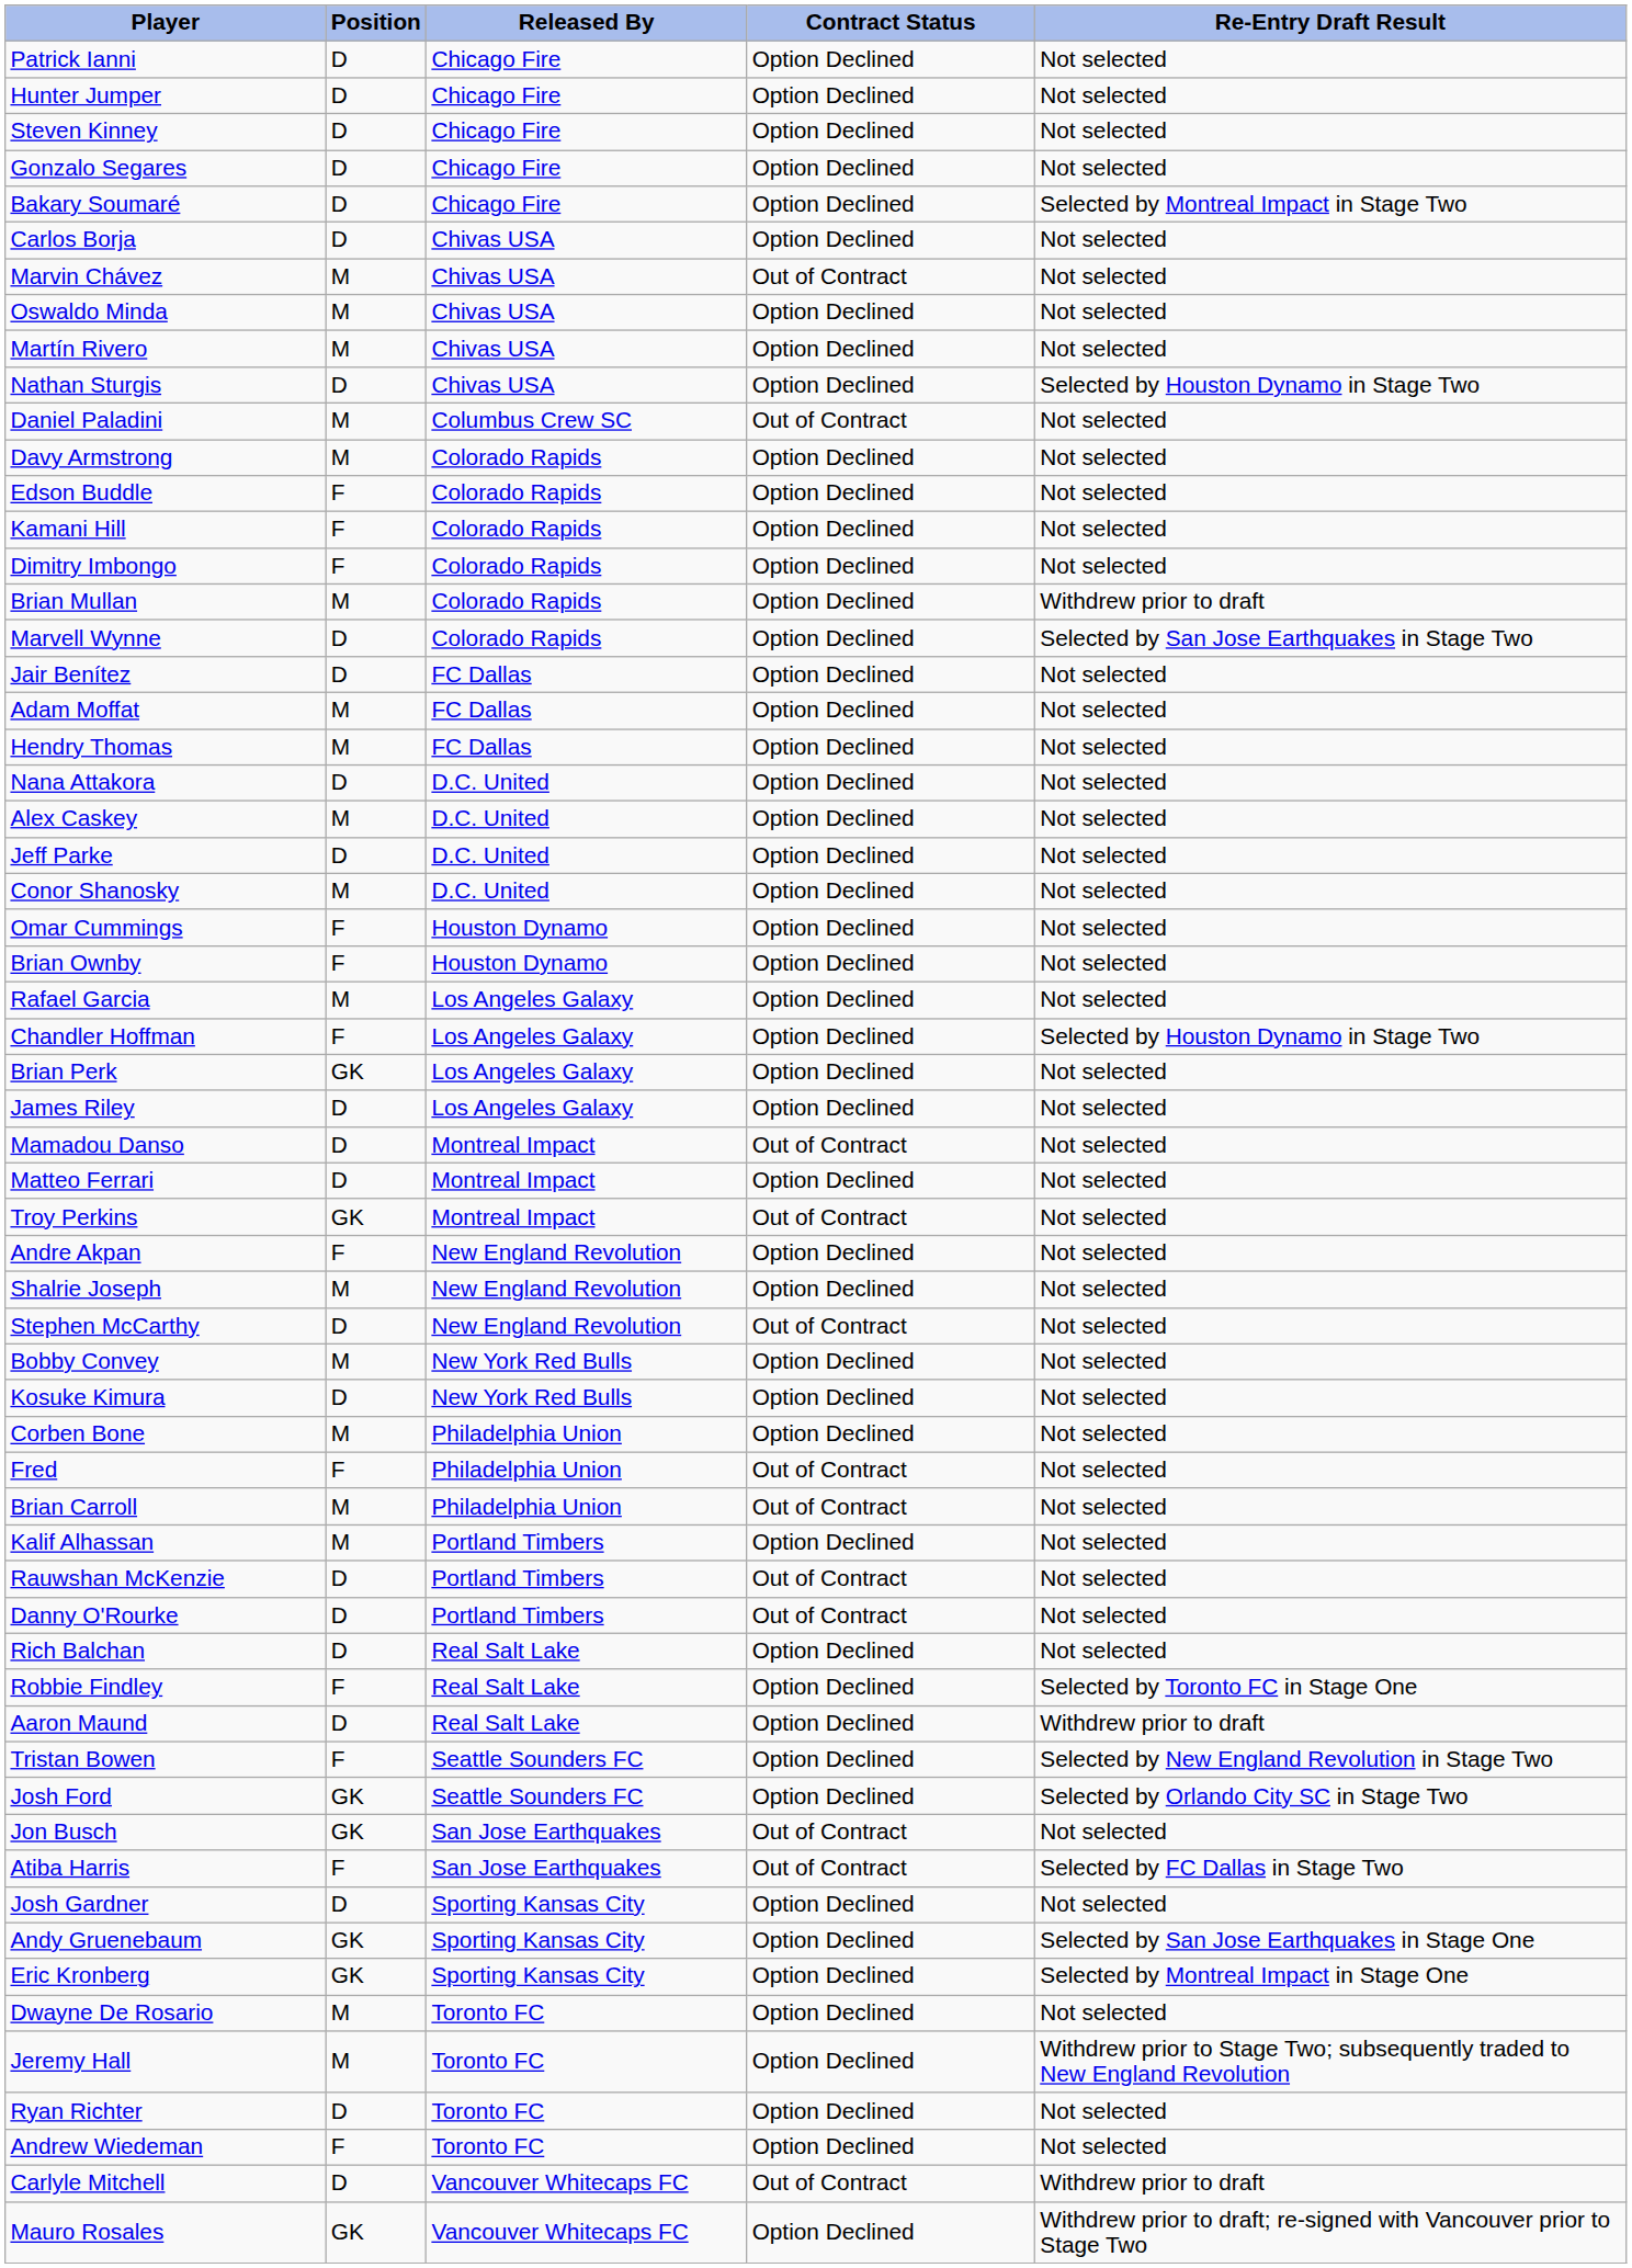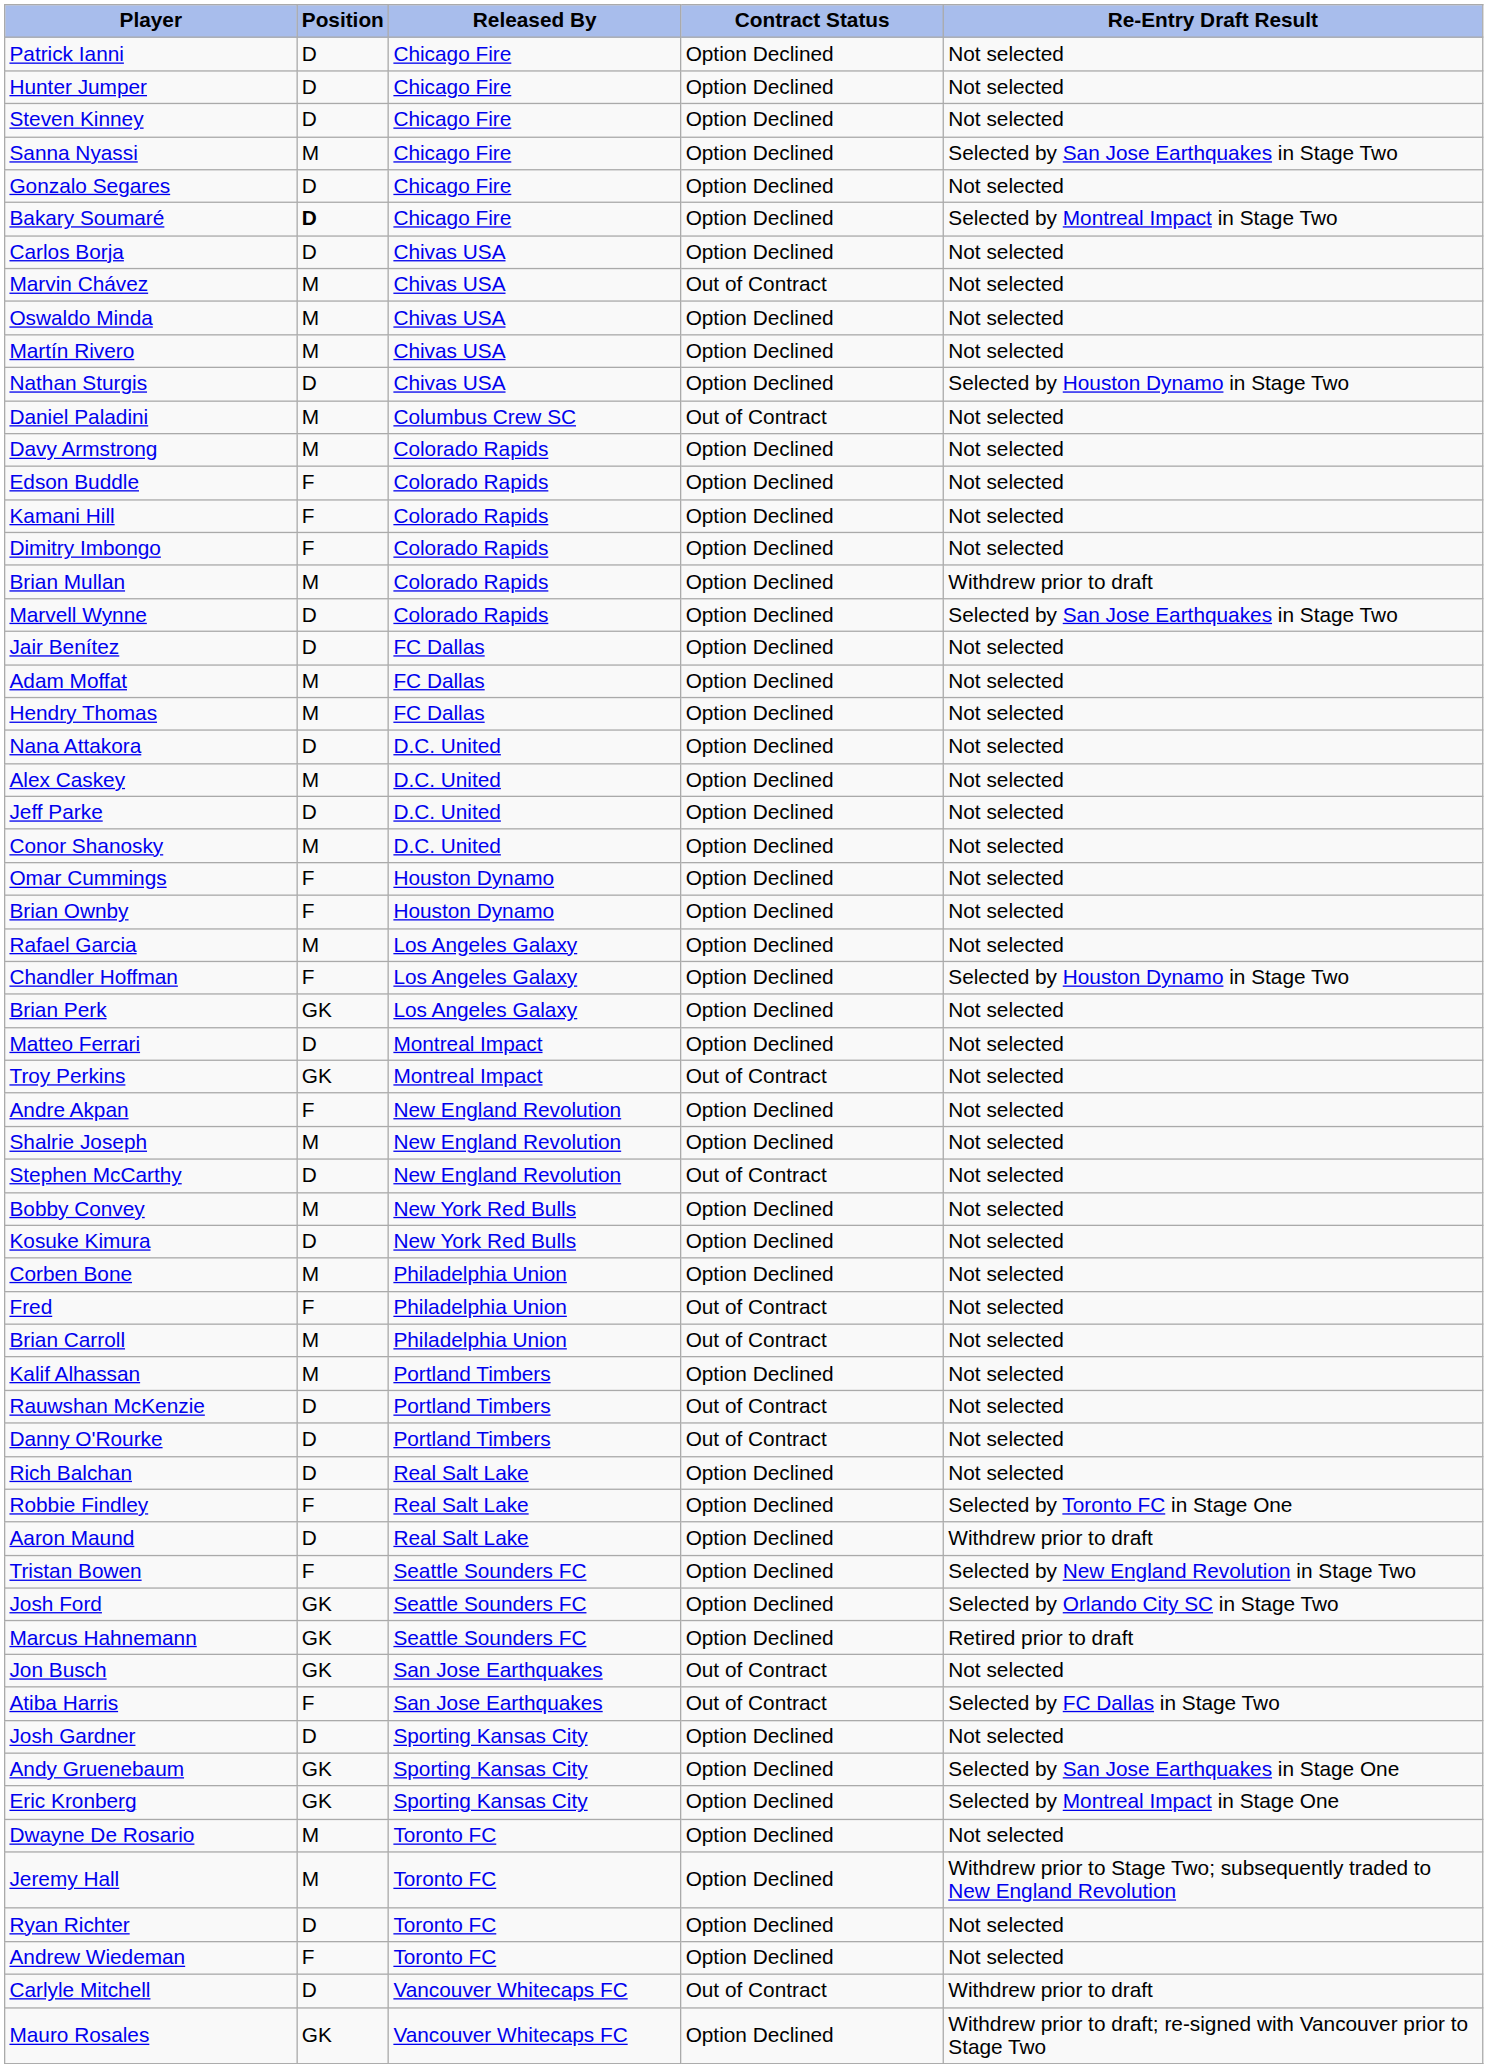 <table class="wikitable sortable" style="width:90%">
 <tr>
 <th style="background:#A8BDEC;" width=20%>Player</th>
 <th width=5% style="background:#A8BDEC;">Position</th>
 <th width=20% style="background:#A8BDEC;">Released By</th>
 <th width=18% style="background:#A8BDEC;">Contract Status</th>
 <th width=40% style="background:#A8BDEC;">Re-Entry Draft Result</th>
 </tr>
 <tr>
 <td><a href='#'>Patrick Ianni</a></td>
 <td>D</td>
 <td><a href='#'>Chicago Fire</a></td>
 <td>Option Declined</td>
 <td>Not selected</td>
 </tr>
 <tr>
 <td><a href='#'>Hunter Jumper</a></td>
 <td>D</td>
 <td><a href='#'>Chicago Fire</a></td>
 <td>Option Declined</td>
 <td>Not selected</td>
 </tr>
 <tr>
 <td><a href='#'>Steven Kinney</a></td>
 <td>D</td>
 <td><a href='#'>Chicago Fire</a></td>
 <td>Option Declined</td>
 <td>Not selected</td>
 </tr>
 <tr>
+<td><a href='#'>Sanna Nyassi</a></td>
+<td>M</td>
+<td><a href='#'>Chicago Fire</a></td>
+<td>Option Declined</td>
+<td>Selected by <a href='#'>San Jose Earthquakes</a> in Stage Two</td>
+</tr>
+<tr>
 <td><a href='#'>Gonzalo Segares</a></td>
 <td>D</td>
 <td><a href='#'>Chicago Fire</a></td>
 <td>Option Declined</td>
 <td>Not selected</td>
 </tr>
 <tr>
 <td><a href='#'>Bakary Soumaré</a></td>
-<td>D</td>
+<td><strong>D</strong></td>
 <td><a href='#'>Chicago Fire</a></td>
 <td>Option Declined</td>
 <td>Selected by <a href='#'>Montreal Impact</a> in Stage Two</td>
 </tr>
 <tr>
 <td><a href='#'>Carlos Borja</a></td>
 <td>D</td>
 <td><a href='#'>Chivas USA</a></td>
 <td>Option Declined</td>
 <td>Not selected</td>
 </tr>
 <tr>
 <td><a href='#'>Marvin Chávez</a></td>
 <td>M</td>
 <td><a href='#'>Chivas USA</a></td>
 <td>Out of Contract</td>
 <td>Not selected</td>
 </tr>
 <tr>
 <td><a href='#'>Oswaldo Minda</a></td>
 <td>M</td>
 <td><a href='#'>Chivas USA</a></td>
 <td>Option Declined</td>
 <td>Not selected</td>
 </tr>
 <tr>
 <td><a href='#'>Martín Rivero</a></td>
 <td>M</td>
 <td><a href='#'>Chivas USA</a></td>
 <td>Option Declined</td>
 <td>Not selected</td>
 </tr>
 <tr>
 <td><a href='#'>Nathan Sturgis</a></td>
 <td>D</td>
 <td><a href='#'>Chivas USA</a></td>
 <td>Option Declined</td>
 <td>Selected by <a href='#'>Houston Dynamo</a> in Stage Two</td>
 </tr>
 <tr>
 <td><a href='#'>Daniel Paladini</a></td>
 <td>M</td>
 <td><a href='#'>Columbus Crew SC</a></td>
 <td>Out of Contract</td>
 <td>Not selected</td>
 </tr>
 <tr>
 <td><a href='#'>Davy Armstrong</a></td>
 <td>M</td>
 <td><a href='#'>Colorado Rapids</a></td>
 <td>Option Declined</td>
 <td>Not selected</td>
 </tr>
 <tr>
 <td><a href='#'>Edson Buddle</a></td>
 <td>F</td>
 <td><a href='#'>Colorado Rapids</a></td>
 <td>Option Declined</td>
 <td>Not selected</td>
 </tr>
 <tr>
 <td><a href='#'>Kamani Hill</a></td>
 <td>F</td>
 <td><a href='#'>Colorado Rapids</a></td>
 <td>Option Declined</td>
 <td>Not selected</td>
 </tr>
 <tr>
 <td><a href='#'>Dimitry Imbongo</a></td>
 <td>F</td>
 <td><a href='#'>Colorado Rapids</a></td>
 <td>Option Declined</td>
 <td>Not selected</td>
 </tr>
 <tr>
 <td><a href='#'>Brian Mullan</a></td>
 <td>M</td>
 <td><a href='#'>Colorado Rapids</a></td>
 <td>Option Declined</td>
 <td>Withdrew prior to draft</td>
 </tr>
 <tr>
 <td><a href='#'>Marvell Wynne</a></td>
 <td>D</td>
 <td><a href='#'>Colorado Rapids</a></td>
 <td>Option Declined</td>
 <td>Selected by <a href='#'>San Jose Earthquakes</a> in Stage Two</td>
 </tr>
 <tr>
 <td><a href='#'>Jair Benítez</a></td>
 <td>D</td>
 <td><a href='#'>FC Dallas</a></td>
 <td>Option Declined</td>
 <td>Not selected</td>
 </tr>
 <tr>
 <td><a href='#'>Adam Moffat</a></td>
 <td>M</td>
 <td><a href='#'>FC Dallas</a></td>
 <td>Option Declined</td>
 <td>Not selected</td>
 </tr>
 <tr>
 <td><a href='#'>Hendry Thomas</a></td>
 <td>M</td>
 <td><a href='#'>FC Dallas</a></td>
 <td>Option Declined</td>
 <td>Not selected</td>
 </tr>
 <tr>
 <td><a href='#'>Nana Attakora</a></td>
 <td>D</td>
 <td><a href='#'>D.C. United</a></td>
 <td>Option Declined</td>
 <td>Not selected</td>
 </tr>
 <tr>
 <td><a href='#'>Alex Caskey</a></td>
 <td>M</td>
 <td><a href='#'>D.C. United</a></td>
 <td>Option Declined</td>
 <td>Not selected</td>
 </tr>
 <tr>
 <td><a href='#'>Jeff Parke</a></td>
 <td>D</td>
 <td><a href='#'>D.C. United</a></td>
 <td>Option Declined</td>
 <td>Not selected</td>
 </tr>
 <tr>
 <td><a href='#'>Conor Shanosky</a></td>
 <td>M</td>
 <td><a href='#'>D.C. United</a></td>
 <td>Option Declined</td>
 <td>Not selected</td>
 </tr>
 <tr>
 <td><a href='#'>Omar Cummings</a></td>
 <td>F</td>
 <td><a href='#'>Houston Dynamo</a></td>
 <td>Option Declined</td>
 <td>Not selected</td>
 </tr>
 <tr>
 <td><a href='#'>Brian Ownby</a></td>
 <td>F</td>
 <td><a href='#'>Houston Dynamo</a></td>
 <td>Option Declined</td>
 <td>Not selected</td>
 </tr>
 <tr>
 <td><a href='#'>Rafael Garcia</a></td>
 <td>M</td>
 <td><a href='#'>Los Angeles Galaxy</a></td>
 <td>Option Declined</td>
 <td>Not selected</td>
 </tr>
 <tr>
 <td><a href='#'>Chandler Hoffman</a></td>
 <td>F</td>
 <td><a href='#'>Los Angeles Galaxy</a></td>
 <td>Option Declined</td>
 <td>Selected by <a href='#'>Houston Dynamo</a> in Stage Two</td>
 </tr>
 <tr>
 <td><a href='#'>Brian Perk</a></td>
 <td>GK</td>
 <td><a href='#'>Los Angeles Galaxy</a></td>
 <td>Option Declined</td>
 <td>Not selected</td>
 </tr>
 <tr>
-<td><a href='#'>James Riley</a></td>
-<td>D</td>
-<td><a href='#'>Los Angeles Galaxy</a></td>
-<td>Option Declined</td>
-<td>Not selected</td>
-</tr>
-<tr>
-<td><a href='#'>Mamadou Danso</a></td>
-<td>D</td>
-<td><a href='#'>Montreal Impact</a></td>
-<td>Out of Contract</td>
-<td>Not selected</td>
-</tr>
-<tr>
 <td><a href='#'>Matteo Ferrari</a></td>
 <td>D</td>
 <td><a href='#'>Montreal Impact</a></td>
 <td>Option Declined</td>
 <td>Not selected</td>
 </tr>
 <tr>
 <td><a href='#'>Troy Perkins</a></td>
 <td>GK</td>
 <td><a href='#'>Montreal Impact</a></td>
 <td>Out of Contract</td>
 <td>Not selected</td>
 </tr>
 <tr>
 <td><a href='#'>Andre Akpan</a></td>
 <td>F</td>
 <td><a href='#'>New England Revolution</a></td>
 <td>Option Declined</td>
 <td>Not selected</td>
 </tr>
 <tr>
 <td><a href='#'>Shalrie Joseph</a></td>
 <td>M</td>
 <td><a href='#'>New England Revolution</a></td>
 <td>Option Declined</td>
 <td>Not selected</td>
 </tr>
 <tr>
 <td><a href='#'>Stephen McCarthy</a></td>
 <td>D</td>
 <td><a href='#'>New England Revolution</a></td>
 <td>Out of Contract</td>
 <td>Not selected</td>
 </tr>
 <tr>
 <td><a href='#'>Bobby Convey</a></td>
 <td>M</td>
 <td><a href='#'>New York Red Bulls</a></td>
 <td>Option Declined</td>
 <td>Not selected</td>
 </tr>
 <tr>
 <td><a href='#'>Kosuke Kimura</a></td>
 <td>D</td>
 <td><a href='#'>New York Red Bulls</a></td>
 <td>Option Declined</td>
 <td>Not selected</td>
 </tr>
 <tr>
 <td><a href='#'>Corben Bone</a></td>
 <td>M</td>
 <td><a href='#'>Philadelphia Union</a></td>
 <td>Option Declined</td>
 <td>Not selected</td>
 </tr>
 <tr>
 <td><a href='#'>Fred</a></td>
 <td>F</td>
 <td><a href='#'>Philadelphia Union</a></td>
 <td>Out of Contract</td>
 <td>Not selected</td>
 </tr>
 <tr>
 <td><a href='#'>Brian Carroll</a></td>
 <td>M</td>
 <td><a href='#'>Philadelphia Union</a></td>
 <td>Out of Contract</td>
 <td>Not selected</td>
 </tr>
 <tr>
 <td><a href='#'>Kalif Alhassan</a></td>
 <td>M</td>
 <td><a href='#'>Portland Timbers</a></td>
 <td>Option Declined</td>
 <td>Not selected</td>
 </tr>
 <tr>
 <td><a href='#'>Rauwshan McKenzie</a></td>
 <td>D</td>
 <td><a href='#'>Portland Timbers</a></td>
 <td>Out of Contract</td>
 <td>Not selected</td>
 </tr>
 <tr>
 <td><a href='#'>Danny O'Rourke</a></td>
 <td>D</td>
 <td><a href='#'>Portland Timbers</a></td>
 <td>Out of Contract</td>
 <td>Not selected</td>
 </tr>
 <tr>
 <td><a href='#'>Rich Balchan</a></td>
 <td>D</td>
 <td><a href='#'>Real Salt Lake</a></td>
 <td>Option Declined</td>
 <td>Not selected</td>
 </tr>
 <tr>
 <td><a href='#'>Robbie Findley</a></td>
 <td>F</td>
 <td><a href='#'>Real Salt Lake</a></td>
 <td>Option Declined</td>
 <td>Selected by <a href='#'>Toronto FC</a> in Stage One</td>
 </tr>
 <tr>
 <td><a href='#'>Aaron Maund</a></td>
 <td>D</td>
 <td><a href='#'>Real Salt Lake</a></td>
 <td>Option Declined</td>
 <td>Withdrew prior to draft</td>
 </tr>
 <tr>
 <td><a href='#'>Tristan Bowen</a></td>
 <td>F</td>
 <td><a href='#'>Seattle Sounders FC</a></td>
 <td>Option Declined</td>
 <td>Selected by <a href='#'>New England Revolution</a> in Stage Two</td>
 </tr>
 <tr>
 <td><a href='#'>Josh Ford</a></td>
 <td>GK</td>
 <td><a href='#'>Seattle Sounders FC</a></td>
 <td>Option Declined</td>
 <td>Selected by <a href='#'>Orlando City SC</a> in Stage Two</td>
 </tr>
 <tr>
+<td><a href='#'>Marcus Hahnemann</a></td>
+<td>GK</td>
+<td><a href='#'>Seattle Sounders FC</a></td>
+<td>Option Declined</td>
+<td>Retired prior to draft</td>
+</tr>
+<tr>
 <td><a href='#'>Jon Busch</a></td>
 <td>GK</td>
 <td><a href='#'>San Jose Earthquakes</a></td>
 <td>Out of Contract</td>
 <td>Not selected</td>
 </tr>
 <tr>
 <td><a href='#'>Atiba Harris</a></td>
 <td>F</td>
 <td><a href='#'>San Jose Earthquakes</a></td>
 <td>Out of Contract</td>
 <td>Selected by <a href='#'>FC Dallas</a> in Stage Two</td>
 </tr>
 <tr>
 <td><a href='#'>Josh Gardner</a></td>
 <td>D</td>
 <td><a href='#'>Sporting Kansas City</a></td>
 <td>Option Declined</td>
 <td>Not selected</td>
 </tr>
 <tr>
 <td><a href='#'>Andy Gruenebaum</a></td>
 <td>GK</td>
 <td><a href='#'>Sporting Kansas City</a></td>
 <td>Option Declined</td>
 <td>Selected by <a href='#'>San Jose Earthquakes</a> in Stage One</td>
 </tr>
 <tr>
 <td><a href='#'>Eric Kronberg</a></td>
 <td>GK</td>
 <td><a href='#'>Sporting Kansas City</a></td>
 <td>Option Declined</td>
 <td>Selected by <a href='#'>Montreal Impact</a> in Stage One</td>
 </tr>
 <tr>
 <td><a href='#'>Dwayne De Rosario</a></td>
 <td>M</td>
 <td><a href='#'>Toronto FC</a></td>
 <td>Option Declined</td>
 <td>Not selected</td>
 </tr>
 <tr>
 <td><a href='#'>Jeremy Hall</a></td>
 <td>M</td>
 <td><a href='#'>Toronto FC</a></td>
 <td>Option Declined</td>
 <td>Withdrew prior to Stage Two; subsequently traded to <a href='#'>New England Revolution</a></td>
 </tr>
 <tr>
 <td><a href='#'>Ryan Richter</a></td>
 <td>D</td>
 <td><a href='#'>Toronto FC</a></td>
 <td>Option Declined</td>
 <td>Not selected</td>
 </tr>
 <tr>
 <td><a href='#'>Andrew Wiedeman</a></td>
 <td>F</td>
 <td><a href='#'>Toronto FC</a></td>
 <td>Option Declined</td>
 <td>Not selected</td>
 </tr>
 <tr>
 <td><a href='#'>Carlyle Mitchell</a></td>
 <td>D</td>
 <td><a href='#'>Vancouver Whitecaps FC</a></td>
 <td>Out of Contract</td>
 <td>Withdrew prior to draft</td>
 </tr>
 <tr>
 <td><a href='#'>Mauro Rosales</a></td>
 <td>GK</td>
 <td><a href='#'>Vancouver Whitecaps FC</a></td>
 <td>Option Declined</td>
 <td>Withdrew prior to draft; re-signed with Vancouver prior to Stage Two</td>
 </tr>
 <tr>
 </tr>
 </table>
